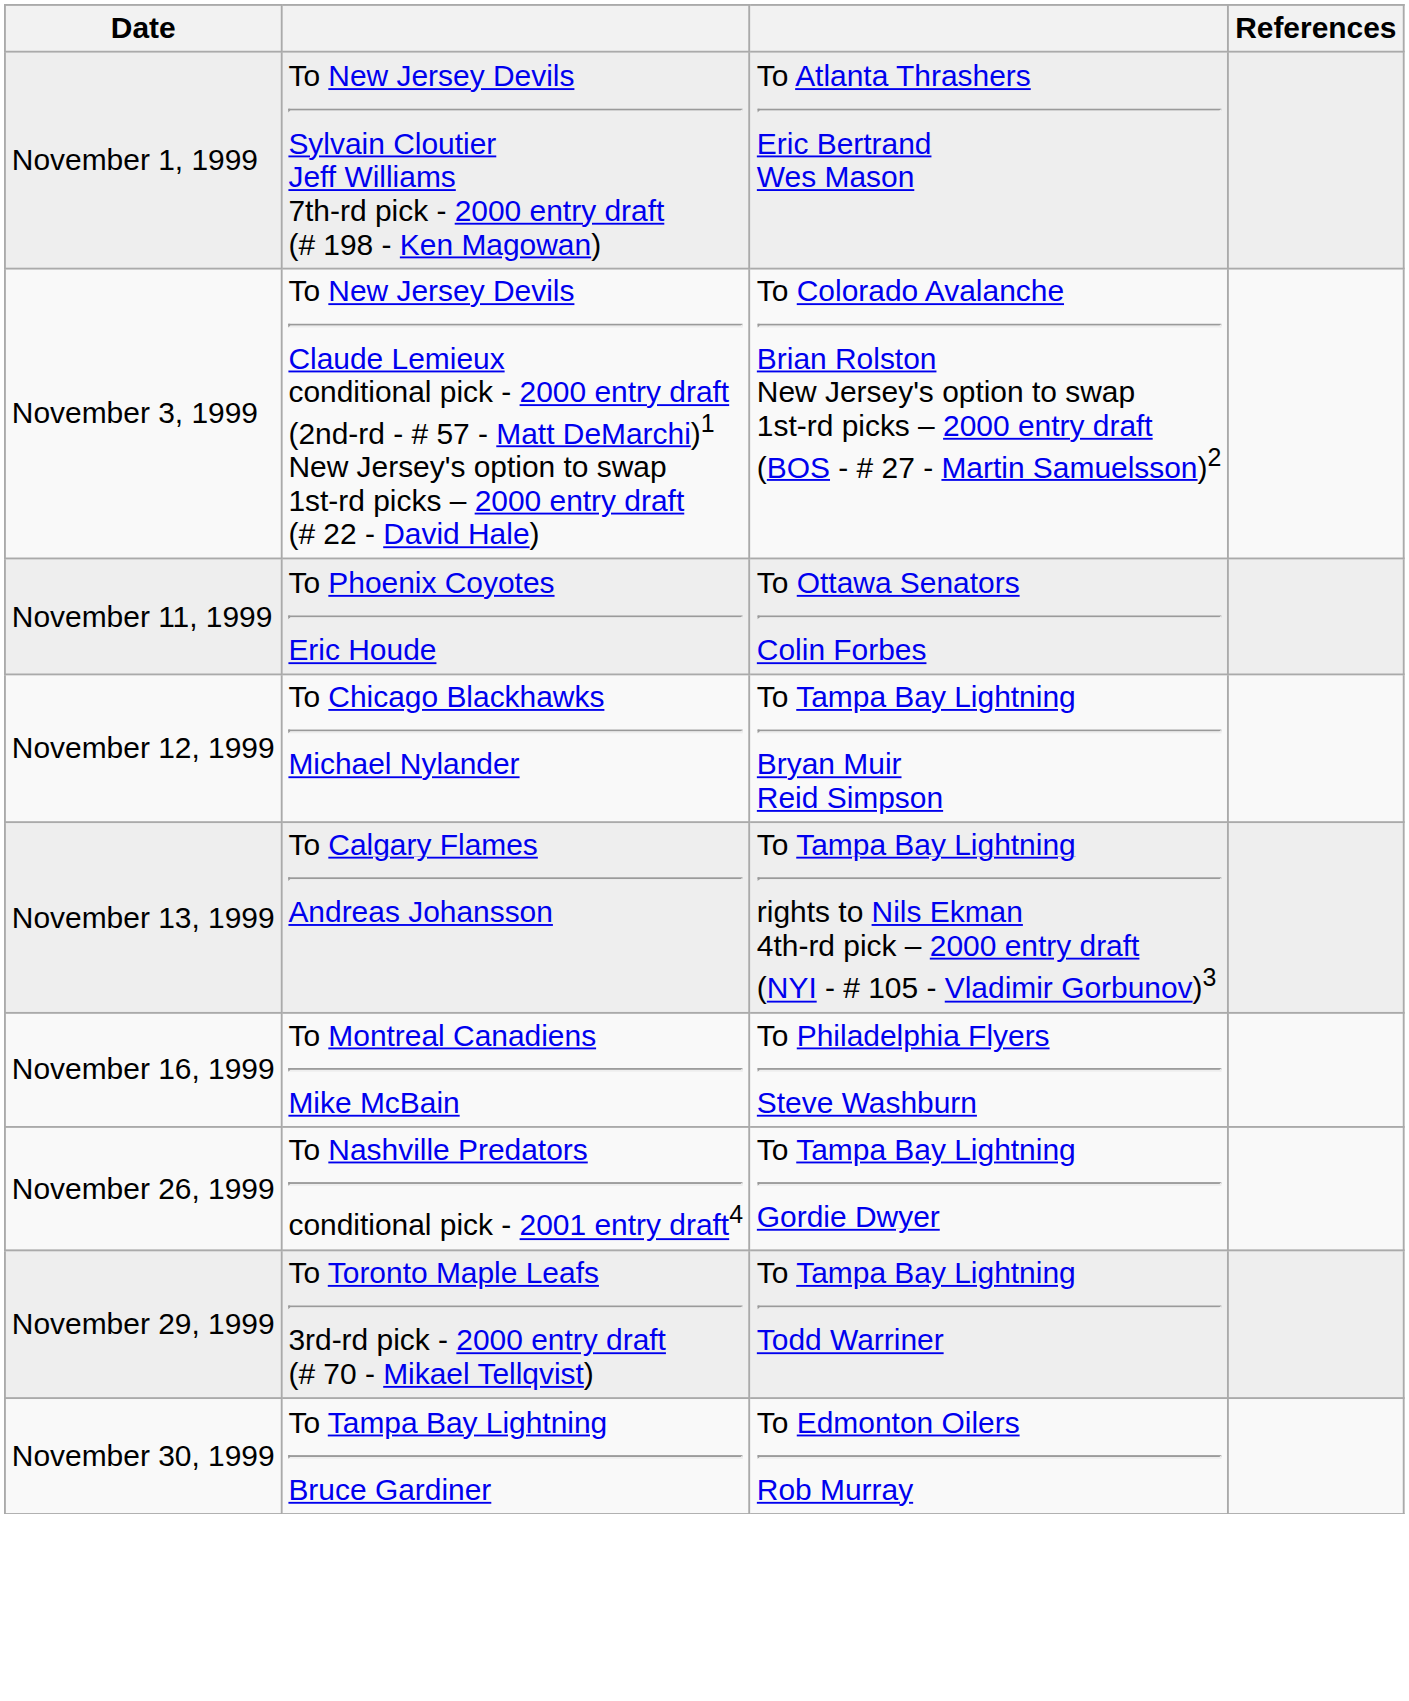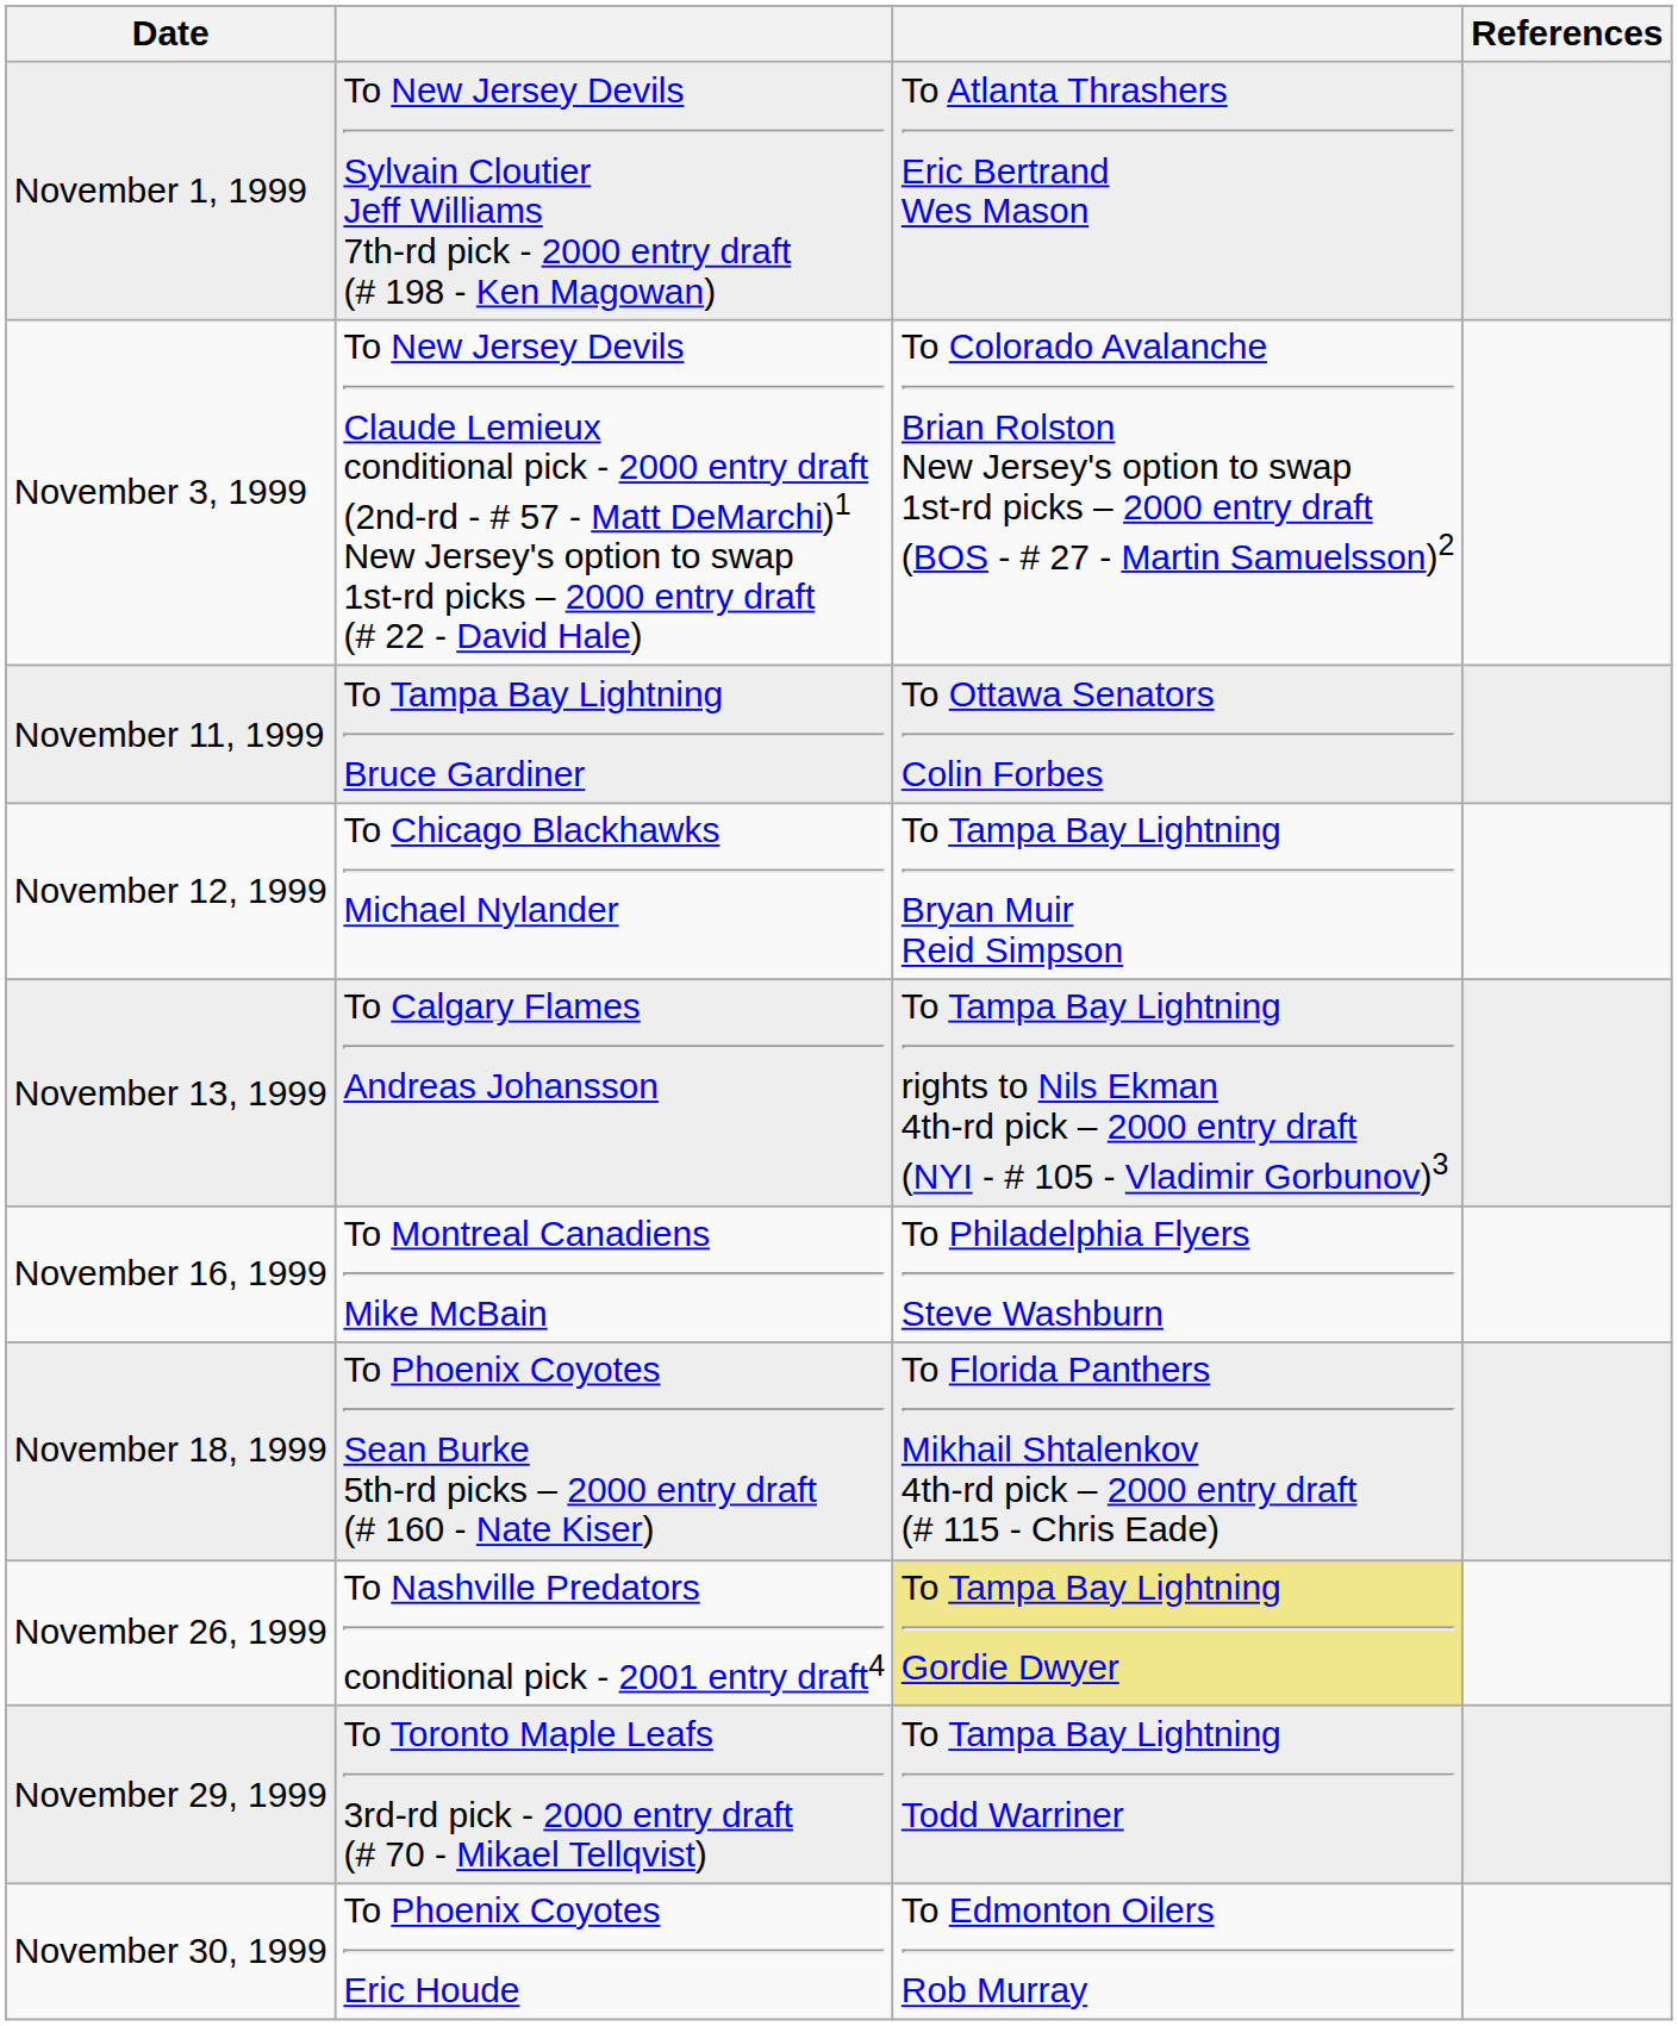 <table class="wikitable">
 <tr>
 <th>Date</th>
 <th></th>
 <th></th>
 <th>References</th>
 </tr>
 <tr bgcolor="#eeeeee">
 <td>November 1, 1999</td>
 <td valign="top">To <a href='#'>New Jersey Devils</a><hr><a href='#'>Sylvain Cloutier</a><br><a href='#'>Jeff Williams</a><br>7th-rd pick - <a href='#'>2000 entry draft</a><br>(# 198 - <a href='#'>Ken Magowan</a>)</td>
 <td valign="top">To <a href='#'>Atlanta Thrashers</a><hr><a href='#'>Eric Bertrand</a><br><a href='#'>Wes Mason</a></td>
 <td></td>
 </tr>
 <tr>
 <td>November 3, 1999</td>
 <td valign="top">To <a href='#'>New Jersey Devils</a><hr><a href='#'>Claude Lemieux</a><br>conditional pick - <a href='#'>2000 entry draft</a><br>(2nd-rd - # 57 - <a href='#'>Matt DeMarchi</a>)<sup>1</sup><br>New Jersey's option to swap<br>1st-rd picks – <a href='#'>2000 entry draft</a> <br>(# 22 - <a href='#'>David Hale</a>)</td>
 <td valign="top">To <a href='#'>Colorado Avalanche</a><hr><a href='#'>Brian Rolston</a><br>New Jersey's option to swap<br>1st-rd picks – <a href='#'>2000 entry draft</a> <br>(<a href='#'>BOS</a> - # 27 - <a href='#'>Martin Samuelsson</a>)<sup>2</sup></td>
 <td></td>
 </tr>
 <tr bgcolor="#eeeeee">
 <td>November 11, 1999</td>
-<td valign="top">To <a href='#'>Phoenix Coyotes</a><hr><a href='#'>Eric Houde</a></td>
+<td valign="top">To <a href='#'>Tampa Bay Lightning</a><hr><a href='#'>Bruce Gardiner</a></td>
 <td valign="top">To <a href='#'>Ottawa Senators</a><hr><a href='#'>Colin Forbes</a></td>
 <td></td>
 </tr>
 <tr>
 <td>November 12, 1999</td>
 <td valign="top">To <a href='#'>Chicago Blackhawks</a><hr><a href='#'>Michael Nylander</a></td>
 <td valign="top">To <a href='#'>Tampa Bay Lightning</a><hr><a href='#'>Bryan Muir</a><br><a href='#'>Reid Simpson</a></td>
 <td></td>
 </tr>
 <tr bgcolor="#eeeeee">
 <td>November 13, 1999</td>
 <td valign="top">To <a href='#'>Calgary Flames</a><hr><a href='#'>Andreas Johansson</a></td>
 <td valign="top">To <a href='#'>Tampa Bay Lightning</a><hr>rights to <a href='#'>Nils Ekman</a><br>4th-rd pick – <a href='#'>2000 entry draft</a> <br>(<a href='#'>NYI</a> - # 105 - <a href='#'>Vladimir Gorbunov</a>)<sup>3</sup></td>
 <td></td>
 </tr>
 <tr>
 <td>November 16, 1999</td>
 <td valign="top">To <a href='#'>Montreal Canadiens</a><hr><a href='#'>Mike McBain</a></td>
 <td valign="top">To <a href='#'>Philadelphia Flyers</a><hr><a href='#'>Steve Washburn</a></td>
 <td></td>
 </tr>
+<tr bgcolor="#eeeeee">
+<td>November 18, 1999</td>
+<td valign="top">To <a href='#'>Phoenix Coyotes</a><hr><a href='#'>Sean Burke</a><br>5th-rd picks – <a href='#'>2000 entry draft</a> <br>(# 160 - <a href='#'>Nate Kiser</a>)</td>
+<td valign="top">To <a href='#'>Florida Panthers</a><hr><a href='#'>Mikhail Shtalenkov</a><br>4th-rd pick – <a href='#'>2000 entry draft</a> <br>(# 115 - Chris Eade)</td>
+<td></td>
+</tr>
 <tr>
 <td>November 26, 1999</td>
 <td valign="top">To <a href='#'>Nashville Predators</a><hr>conditional pick - <a href='#'>2001 entry draft</a><sup>4</sup></td>
-<td valign="top">To <a href='#'>Tampa Bay Lightning</a><hr><a href='#'>Gordie Dwyer</a></td>
+<td valign="top" style="background: khaki;">To <a href='#'>Tampa Bay Lightning</a><hr><a href='#'>Gordie Dwyer</a></td>
 <td></td>
 </tr>
 <tr bgcolor="#eeeeee">
 <td>November 29, 1999</td>
 <td valign="top">To <a href='#'>Toronto Maple Leafs</a><hr>3rd-rd pick - <a href='#'>2000 entry draft</a><br>(# 70 - <a href='#'>Mikael Tellqvist</a>)</td>
 <td valign="top">To <a href='#'>Tampa Bay Lightning</a><hr><a href='#'>Todd Warriner</a></td>
 <td></td>
 </tr>
 <tr>
 <td>November 30, 1999</td>
-<td valign="top">To <a href='#'>Tampa Bay Lightning</a><hr><a href='#'>Bruce Gardiner</a></td>
+<td valign="top">To <a href='#'>Phoenix Coyotes</a><hr><a href='#'>Eric Houde</a></td>
 <td valign="top">To <a href='#'>Edmonton Oilers</a><hr><a href='#'>Rob Murray</a></td>
 <td></td>
 </tr>
 </table>
